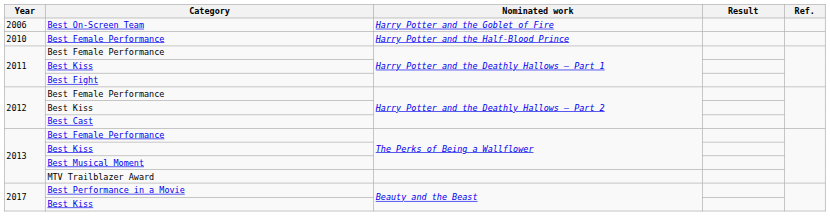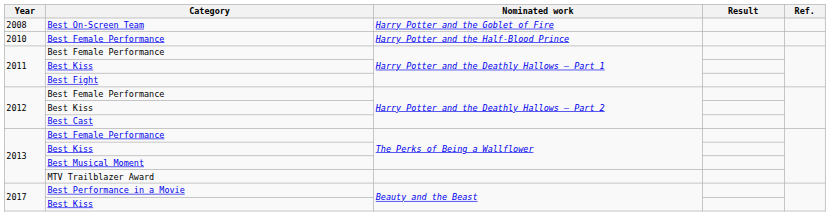 <table class="wikitable sortable" width="100%">
 <tr>
 <th width="5%">Year</th>
 <th width="40%">Category</th>
 <th width="40%">Nominated work</th>
 <th width="10%">Result</th>
 <th width="15%">Ref.</th>
 </tr>
 <tr>
-<td>2006</td>
+<td>2008</td>
 <td><a href='#'>Best On-Screen Team</a></td>
 <td><em><a href='#'>Harry Potter and the Goblet of Fire</a></em></td>
 <td></td>
 <td></td>
 </tr>
 <tr>
 <td>2010</td>
 <td><a href='#'>Best Female Performance</a></td>
 <td><em><a href='#'>Harry Potter and the Half-Blood Prince</a></em></td>
 <td></td>
 <td></td>
 </tr>
 <tr>
 <td rowspan="3">2011</td>
 <td>Best Female Performance</td>
 <td rowspan="3"><em><a href='#'>Harry Potter and the Deathly Hallows – Part 1</a></em></td>
 <td></td>
 <td rowspan="3"></td>
 </tr>
 <tr>
 <td><a href='#'>Best Kiss</a></td>
 <td></td>
 </tr>
 <tr>
 <td><a href='#'>Best Fight</a></td>
 <td></td>
 </tr>
 <tr>
 <td rowspan="3">2012</td>
 <td>Best Female Performance</td>
 <td rowspan="3"><em><a href='#'>Harry Potter and the Deathly Hallows – Part 2</a></em></td>
 <td></td>
 <td rowspan="3"></td>
 </tr>
 <tr>
 <td>Best Kiss</td>
 <td></td>
 </tr>
 <tr>
 <td><a href='#'>Best Cast</a></td>
 <td></td>
 </tr>
 <tr>
 <td rowspan="4">2013</td>
 <td><a href='#'>Best Female Performance</a></td>
 <td rowspan="3"><em><a href='#'>The Perks of Being a Wallflower</a></em></td>
 <td></td>
 <td rowspan="4"></td>
 </tr>
 <tr>
 <td><a href='#'>Best Kiss</a></td>
 <td></td>
 </tr>
 <tr>
 <td><a href='#'>Best Musical Moment</a></td>
 <td></td>
 </tr>
 <tr>
 <td>MTV Trailblazer Award</td>
 <td></td>
 <td></td>
 </tr>
 <tr>
 <td rowspan="2">2017</td>
 <td><a href='#'>Best Performance in a Movie</a></td>
 <td rowspan="2"><em><a href='#'>Beauty and the Beast</a></em></td>
 <td></td>
 <td rowspan="2"></td>
 </tr>
 <tr>
 <td><a href='#'>Best Kiss</a></td>
 <td></td>
 </tr>
 </table>
